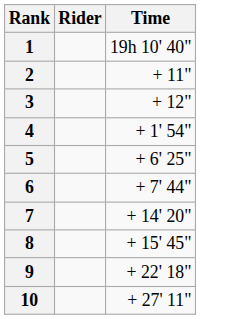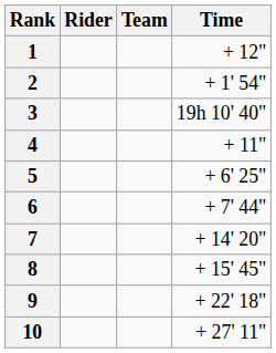 <table class="wikitable" margin-bottom:0;">
 <tr>
 <th scope="col">Rank</th>
 <th scope="col">Rider</th>
+<th scope="col">Team</th>
 <th scope="col">Time</th>
 </tr>
 <tr>
 <th scope="row">1</th>
 <td> </td>
-<td align="right">19h 10' 40"</td>
+<td></td>
+<td align="right">+ 12"</td>
 </tr>
 <tr>
 <th scope="row">2</th>
 <td></td>
-<td align="right">+ 11"</td>
+<td></td>
+<td align="right">+ 1' 54"</td>
 </tr>
 <tr>
 <th scope="row">3</th>
 <td></td>
-<td align="right">+ 12"</td>
+<td></td>
+<td align="right">19h 10' 40"</td>
 </tr>
 <tr>
 <th scope="row">4</th>
 <td></td>
-<td align="right">+ 1' 54"</td>
+<td></td>
+<td align="right">+ 11"</td>
 </tr>
 <tr>
 <th scope="row">5</th>
+<td></td>
 <td></td>
 <td align="right">+ 6' 25"</td>
 </tr>
 <tr>
 <th scope="row">6</th>
 <td></td>
+<td></td>
 <td align="right">+ 7' 44"</td>
 </tr>
 <tr>
 <th scope="row">7</th>
+<td></td>
 <td></td>
 <td align="right">+ 14' 20"</td>
 </tr>
 <tr>
 <th scope="row">8</th>
 <td></td>
+<td></td>
 <td align="right">+ 15' 45"</td>
 </tr>
 <tr>
 <th scope="row">9</th>
+<td></td>
 <td></td>
 <td align="right">+ 22' 18"</td>
 </tr>
 <tr>
 <th scope="row">10</th>
 <td></td>
+<td></td>
 <td align="right">+ 27' 11"</td>
 </tr>
 </table>
